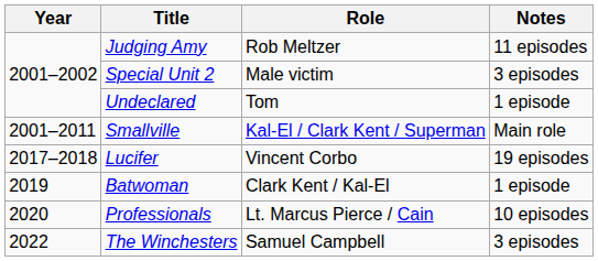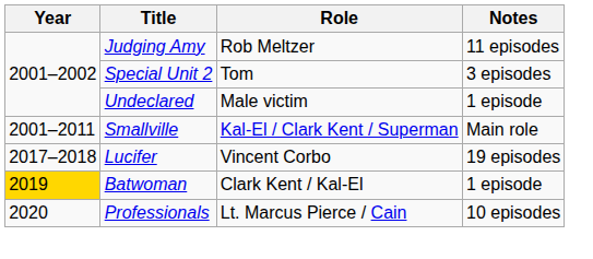 <table class="wikitable sortable">
 <tr>
 <th>Year</th>
 <th>Title</th>
 <th>Role</th>
 <th class="unsortable">Notes</th>
 </tr>
 <tr>
 <td rowspan=3>2001–2002</td>
 <td><em><a href='#'>Judging Amy</a></em></td>
 <td>Rob Meltzer</td>
 <td>11 episodes</td>
 </tr>
 <tr>
 <td><em><a href='#'>Special Unit 2</a></em></td>
-<td>Male victim</td>
+<td>Tom</td>
 <td>3 episodes</td>
 </tr>
 <tr>
 <td><em><a href='#'>Undeclared</a></em></td>
-<td>Tom</td>
+<td>Male victim</td>
 <td>1 episode</td>
 </tr>
 <tr>
 <td>2001–2011</td>
 <td><em><a href='#'>Smallville</a></em></td>
 <td><a href='#'>Kal-El / Clark Kent / Superman</a></td>
 <td>Main role</td>
 </tr>
 <tr>
 <td>2017–2018</td>
 <td><em><a href='#'>Lucifer</a></em></td>
 <td>Vincent Corbo</td>
 <td>19 episodes</td>
 </tr>
 <tr>
-<td>2019</td>
+<td style="background: gold;">2019</td>
 <td><em><a href='#'>Batwoman</a></em></td>
 <td>Clark Kent / Kal-El</td>
 <td>1 episode</td>
 </tr>
 <tr>
 <td>2020</td>
 <td><em><a href='#'>Professionals</a></em></td>
 <td>Lt. Marcus Pierce / <a href='#'>Cain</a></td>
 <td>10 episodes</td>
 </tr>
-<tr>
-<td>2022</td>
-<td><em><a href='#'>The Winchesters</a></em></td>
-<td>Samuel Campbell</td>
-<td>3 episodes</td>
-</tr>
 </table>
